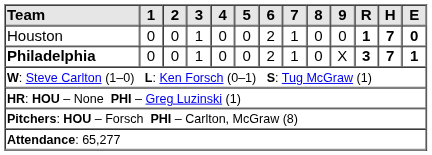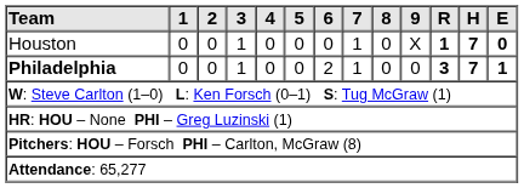 <table border=1 cellspacing=0 width=450 style="margin-left:3em;">
 <tr style="text-align:center; background-color:#e6e6e6;">
 <th align=left width=28%>Team</th>
 <th width=5%>1</th>
 <th width=5%>2</th>
 <th width=5%>3</th>
 <th width=5%>4</th>
 <th width=5%>5</th>
 <th width=5%>6</th>
 <th width=5%>7</th>
 <th width=5%>8</th>
 <th width=5%>9</th>
 <th width=5%>R</th>
 <th width=5%>H</th>
 <th width=5%>E</th>
 </tr>
 <tr style="text-align:center;">
 <td align=left>Houston</td>
 <td>0</td>
 <td>0</td>
 <td>1</td>
 <td>0</td>
 <td>0</td>
-<td>2</td>
+<td>0</td>
 <td>1</td>
 <td>0</td>
-<td>0</td>
+<td>X</td>
 <td><strong>1</strong></td>
 <td><strong>7</strong></td>
 <td><strong>0</strong></td>
 </tr>
 <tr style="text-align:center;">
 <td align=left><strong>Philadelphia</strong></td>
 <td>0</td>
 <td>0</td>
 <td>1</td>
 <td>0</td>
 <td>0</td>
 <td>2</td>
 <td>1</td>
 <td>0</td>
-<td>X</td>
+<td>0</td>
 <td><strong>3</strong></td>
 <td><strong>7</strong></td>
 <td><strong>1</strong></td>
 </tr>
 <tr style="text-align:left;">
 <td colspan=13><small><strong>W</strong>: <a href='#'>Steve Carlton</a> (1–0)   <strong>L</strong>: <a href='#'>Ken Forsch</a> (0–1)   <strong>S</strong>: <a href='#'>Tug McGraw</a> (1)</small></td>
 </tr>
 <tr style="text-align:left;">
 <td colspan=13><small><strong>HR</strong>: <strong>HOU</strong> – None  <strong>PHI</strong> – <a href='#'>Greg Luzinski</a> (1)</small></td>
 </tr>
 <tr style="text-align:left;">
 <td colspan=13><small><strong>Pitchers</strong>: <strong>HOU</strong> – Forsch  <strong>PHI</strong> – Carlton, McGraw (8)</small></td>
 </tr>
 <tr style="text-align:left;">
 <td colspan=13><small><strong>Attendance</strong>: 65,277</small></td>
 </tr>
 </table>
